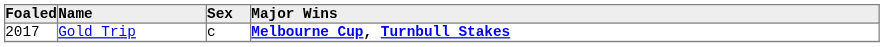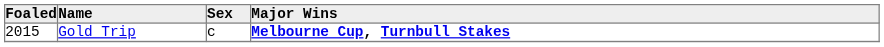 <table border="1" cellpadding="0" style="border-collapse: collapse; font-size:90%">
 <tr bgcolor="#eeeeee">
 <td width="35px"><strong>Foaled</strong></td>
 <td width="120px"><strong>Name</strong></td>
 <td width="35px"><strong>Sex</strong></td>
 <td width="510px"><strong>Major Wins</strong></td>
 </tr>
 <tr>
-<td>2017</td>
+<td>2015</td>
 <td><a href='#'>Gold Trip</a></td>
 <td>c</td>
 <td><strong><a href='#'>Melbourne Cup</a>, <a href='#'>Turnbull Stakes</a></strong></td>
 </tr>
 <tr>
 </tr>
 </table>
